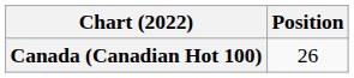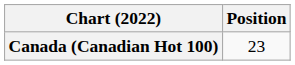 <table class="wikitable plainrowheaders" style="text-align:center">
 <tr>
 <th scope="col">Chart (2022)</th>
 <th scope="col">Position</th>
 </tr>
 <tr>
 <th scope="row">Canada (Canadian Hot 100)</th>
-<td>26</td>
+<td>23</td>
 </tr>
 </table>
